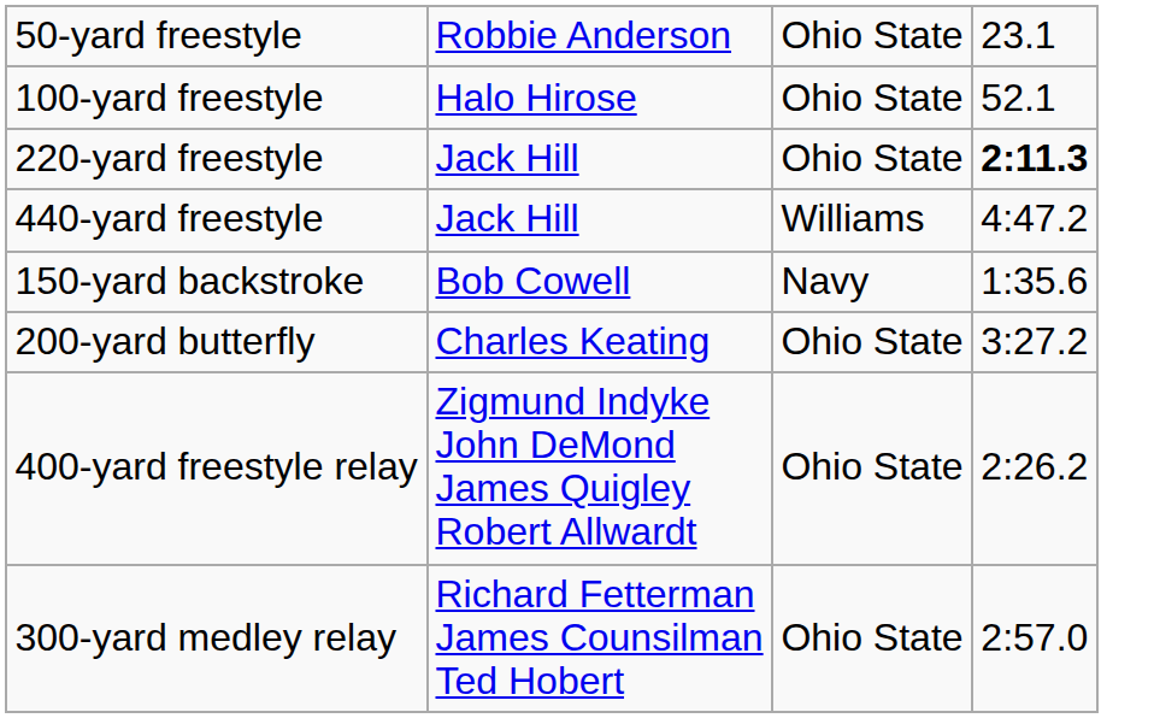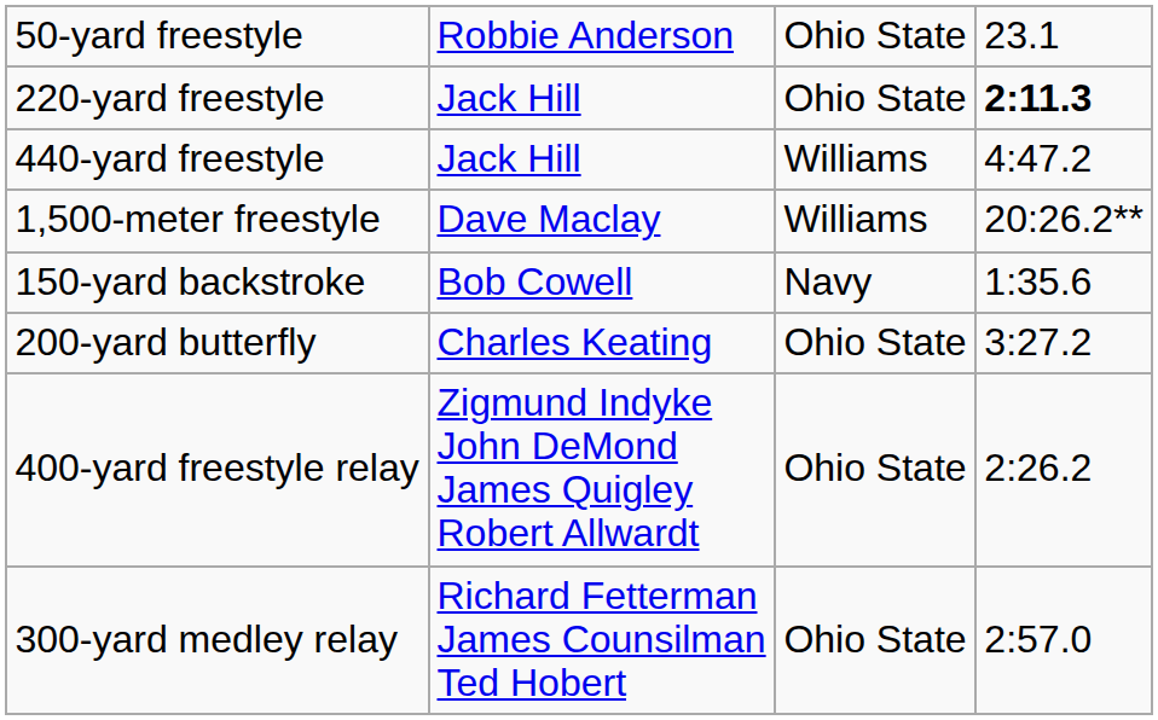 <table class="wikitable sortable" style="text-align:left">
 <tr>
 </tr>
 <tr>
 <td>50-yard freestyle</td>
 <td><a href='#'>Robbie Anderson</a></td>
 <td>Ohio State</td>
 <td>23.1</td>
-</tr>
-<tr>
-<td>100-yard freestyle</td>
-<td><a href='#'>Halo Hirose</a></td>
-<td>Ohio State</td>
-<td>52.1</td>
 </tr>
 <tr>
 <td>220-yard freestyle</td>
 <td><a href='#'>Jack Hill</a></td>
 <td>Ohio State</td>
 <td><strong>2:11.3</strong></td>
 </tr>
 <tr>
 <td>440-yard freestyle</td>
 <td><a href='#'>Jack Hill</a></td>
 <td>Williams</td>
 <td>4:47.2</td>
+</tr>
+<tr>
+<td>1,500-meter freestyle</td>
+<td><a href='#'>Dave Maclay</a></td>
+<td>Williams</td>
+<td>20:26.2**</td>
 </tr>
 <tr>
 <td>150-yard backstroke</td>
 <td><a href='#'>Bob Cowell</a></td>
 <td>Navy</td>
 <td>1:35.6</td>
 </tr>
 <tr>
 <td>200-yard butterfly</td>
 <td><a href='#'>Charles Keating</a></td>
 <td>Ohio State</td>
 <td>3:27.2</td>
 </tr>
 <tr>
 <td>400-yard freestyle relay</td>
 <td><a href='#'>Zigmund Indyke</a><br><a href='#'>John DeMond</a><br><a href='#'>James Quigley</a><br><a href='#'>Robert Allwardt</a></td>
 <td>Ohio State</td>
 <td>2:26.2</td>
 </tr>
 <tr>
 <td>300-yard medley relay</td>
 <td><a href='#'>Richard Fetterman</a><br><a href='#'>James Counsilman</a><br><a href='#'>Ted Hobert</a></td>
 <td>Ohio State</td>
 <td>2:57.0</td>
 </tr>
 </table>
